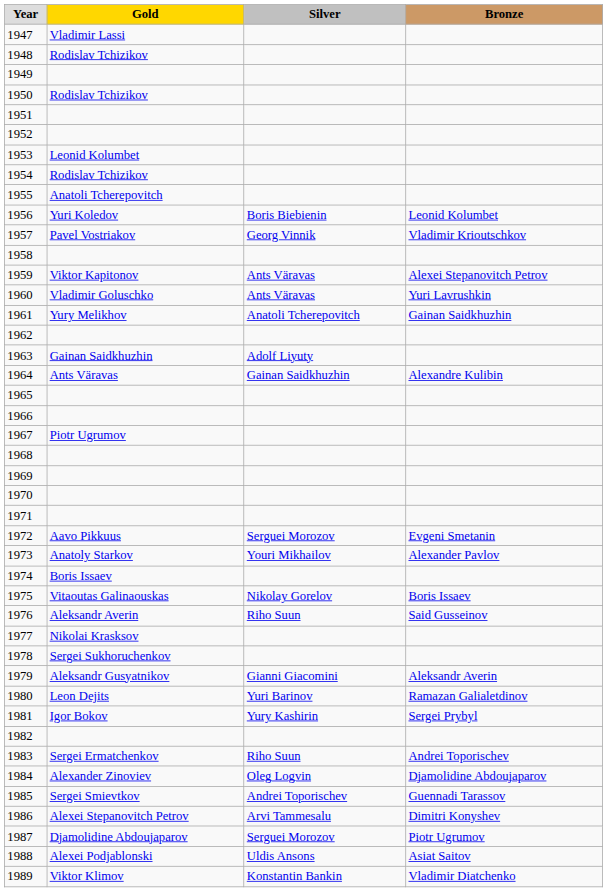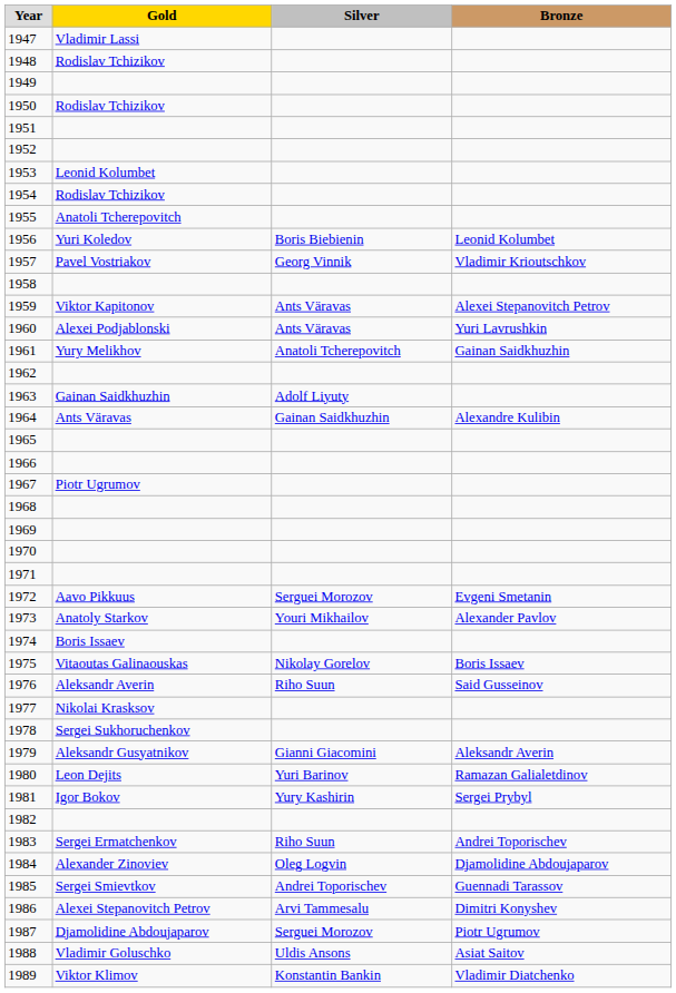 <table class="wikitable" style="width: 60%; text-align:left;">
 <tr>
 <td style="background:#DDDDDD; font-weight:bold; text-align:center;">Year</td>
 <td style="background:gold; font-weight:bold; text-align:center;">Gold</td>
 <td style="background:silver; font-weight:bold; text-align:center;">Silver</td>
 <td style="background:#cc9966; font-weight:bold; text-align:center;">Bronze</td>
 </tr>
 <tr>
 <td>1947</td>
 <td><a href='#'>Vladimir Lassi</a></td>
 <td></td>
 <td></td>
 </tr>
 <tr>
 <td>1948</td>
 <td><a href='#'>Rodislav Tchizikov</a></td>
 <td></td>
 <td></td>
 </tr>
 <tr>
 <td>1949</td>
 <td></td>
 <td></td>
 <td></td>
 </tr>
 <tr>
 <td>1950</td>
 <td><a href='#'>Rodislav Tchizikov</a></td>
 <td></td>
 <td></td>
 </tr>
 <tr>
 <td>1951</td>
 <td></td>
 <td></td>
 <td></td>
 </tr>
 <tr>
 <td>1952</td>
 <td></td>
 <td></td>
 <td></td>
 </tr>
 <tr>
 <td>1953</td>
 <td><a href='#'>Leonid Kolumbet</a></td>
 <td></td>
 <td></td>
 </tr>
 <tr>
 <td>1954</td>
 <td><a href='#'>Rodislav Tchizikov</a></td>
 <td></td>
 <td></td>
 </tr>
 <tr>
 <td>1955</td>
 <td><a href='#'>Anatoli Tcherepovitch</a></td>
 <td></td>
 <td></td>
 </tr>
 <tr>
 <td>1956</td>
 <td><a href='#'>Yuri Koledov</a></td>
 <td><a href='#'>Boris Biebienin</a></td>
 <td><a href='#'>Leonid Kolumbet</a></td>
 </tr>
 <tr>
 <td>1957</td>
 <td><a href='#'>Pavel Vostriakov</a></td>
 <td><a href='#'>Georg Vinnik</a></td>
 <td><a href='#'>Vladimir Krioutschkov</a></td>
 </tr>
 <tr>
 <td>1958</td>
 <td></td>
 <td></td>
 <td></td>
 </tr>
 <tr>
 <td>1959</td>
 <td><a href='#'>Viktor Kapitonov</a></td>
 <td><a href='#'>Ants Väravas</a></td>
 <td><a href='#'>Alexei Stepanovitch Petrov</a></td>
 </tr>
 <tr>
 <td>1960</td>
-<td><a href='#'>Vladimir Goluschko</a></td>
+<td><a href='#'>Alexei Podjablonski</a></td>
 <td><a href='#'>Ants Väravas</a></td>
 <td><a href='#'>Yuri Lavrushkin</a></td>
 </tr>
 <tr>
 <td>1961</td>
 <td><a href='#'>Yury Melikhov</a></td>
 <td><a href='#'>Anatoli Tcherepovitch</a></td>
 <td><a href='#'>Gainan Saidkhuzhin</a></td>
 </tr>
 <tr>
 <td>1962</td>
 <td></td>
 <td></td>
 <td></td>
 </tr>
 <tr>
 <td>1963</td>
 <td><a href='#'>Gainan Saidkhuzhin</a></td>
 <td><a href='#'>Adolf Liyuty</a></td>
 <td></td>
 </tr>
 <tr>
 <td>1964</td>
 <td><a href='#'>Ants Väravas</a></td>
 <td><a href='#'>Gainan Saidkhuzhin</a></td>
 <td><a href='#'>Alexandre Kulibin</a></td>
 </tr>
 <tr>
 <td>1965</td>
 <td></td>
 <td></td>
 <td></td>
 </tr>
 <tr>
 <td>1966</td>
 <td></td>
 <td></td>
 <td></td>
 </tr>
 <tr>
 <td>1967</td>
 <td><a href='#'>Piotr Ugrumov</a></td>
 <td></td>
 <td></td>
 </tr>
 <tr>
 <td>1968</td>
 <td></td>
 <td></td>
 <td></td>
 </tr>
 <tr>
 <td>1969</td>
 <td></td>
 <td></td>
 <td></td>
 </tr>
 <tr>
 <td>1970</td>
 <td></td>
 <td></td>
 <td></td>
 </tr>
 <tr>
 <td>1971</td>
 <td></td>
 <td></td>
 <td></td>
 </tr>
 <tr>
 <td>1972</td>
 <td><a href='#'>Aavo Pikkuus</a></td>
 <td><a href='#'>Serguei Morozov</a></td>
 <td><a href='#'>Evgeni Smetanin</a></td>
 </tr>
 <tr>
 <td>1973</td>
 <td><a href='#'>Anatoly Starkov</a></td>
 <td><a href='#'>Youri Mikhailov</a></td>
 <td><a href='#'>Alexander Pavlov</a></td>
 </tr>
 <tr>
 <td>1974</td>
 <td><a href='#'>Boris Issaev</a></td>
 <td></td>
 <td></td>
 </tr>
 <tr>
 <td>1975</td>
 <td><a href='#'>Vitaoutas Galinaouskas</a></td>
 <td><a href='#'>Nikolay Gorelov</a></td>
 <td><a href='#'>Boris Issaev</a></td>
 </tr>
 <tr>
 <td>1976</td>
 <td><a href='#'>Aleksandr Averin</a></td>
 <td><a href='#'>Riho Suun</a></td>
 <td><a href='#'>Said Gusseinov</a></td>
 </tr>
 <tr>
 <td>1977</td>
 <td><a href='#'>Nikolai Krasksov</a></td>
 <td></td>
 <td></td>
 </tr>
 <tr>
 <td>1978</td>
 <td><a href='#'>Sergei Sukhoruchenkov</a></td>
 <td></td>
 <td></td>
 </tr>
 <tr>
 <td>1979</td>
 <td><a href='#'>Aleksandr Gusyatnikov</a></td>
 <td> <a href='#'>Gianni Giacomini</a></td>
 <td><a href='#'>Aleksandr Averin</a></td>
 </tr>
 <tr>
 <td>1980</td>
 <td><a href='#'>Leon Dejits</a></td>
 <td><a href='#'>Yuri Barinov</a></td>
 <td><a href='#'>Ramazan Galialetdinov</a></td>
 </tr>
 <tr>
 <td>1981</td>
 <td><a href='#'>Igor Bokov</a></td>
 <td><a href='#'>Yury Kashirin</a></td>
 <td><a href='#'>Sergei Prybyl</a></td>
 </tr>
 <tr>
 <td>1982</td>
 <td></td>
 <td></td>
 <td></td>
 </tr>
 <tr>
 <td>1983</td>
 <td><a href='#'>Sergei Ermatchenkov</a></td>
 <td><a href='#'>Riho Suun</a></td>
 <td><a href='#'>Andrei Toporischev</a></td>
 </tr>
 <tr>
 <td>1984</td>
 <td><a href='#'>Alexander Zinoviev</a></td>
 <td><a href='#'>Oleg Logvin</a></td>
 <td><a href='#'>Djamolidine Abdoujaparov</a></td>
 </tr>
 <tr>
 <td>1985</td>
 <td><a href='#'>Sergei Smievtkov</a></td>
 <td><a href='#'>Andrei Toporischev</a></td>
 <td><a href='#'>Guennadi Tarassov</a></td>
 </tr>
 <tr>
 <td>1986</td>
 <td><a href='#'>Alexei Stepanovitch Petrov</a></td>
 <td><a href='#'>Arvi Tammesalu</a></td>
 <td><a href='#'>Dimitri Konyshev</a></td>
 </tr>
 <tr>
 <td>1987</td>
 <td><a href='#'>Djamolidine Abdoujaparov</a></td>
 <td><a href='#'>Serguei Morozov</a></td>
 <td><a href='#'>Piotr Ugrumov</a></td>
 </tr>
 <tr>
 <td>1988</td>
-<td><a href='#'>Alexei Podjablonski</a></td>
+<td><a href='#'>Vladimir Goluschko</a></td>
 <td><a href='#'>Uldis Ansons</a></td>
 <td><a href='#'>Asiat Saitov</a></td>
 </tr>
 <tr>
 <td>1989</td>
 <td><a href='#'>Viktor Klimov</a></td>
 <td><a href='#'>Konstantin Bankin</a></td>
 <td><a href='#'>Vladimir Diatchenko</a></td>
 </tr>
 </table>
